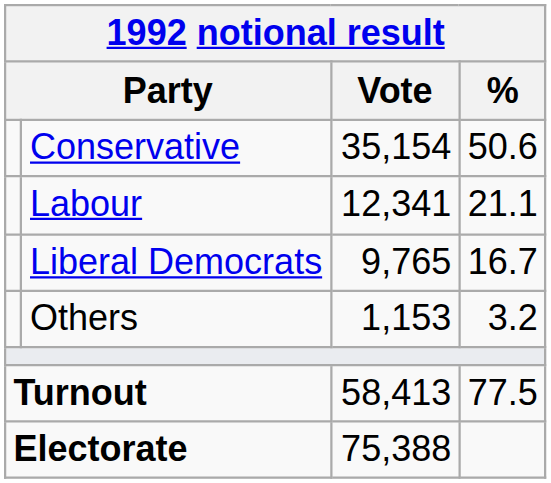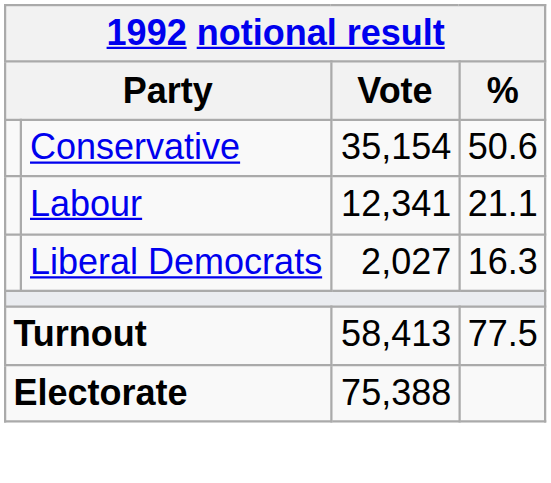 <table class="wikitable">
 <tr>
 <th colspan="4"><a href='#'>1992</a> <a href='#'>notional result</a></th>
 </tr>
 <tr>
 <th bgcolor="#DDDDFF" width="130px" colspan="2">Party</th>
 <th bgcolor="#DDDDFF" width="50px">Vote</th>
 <th bgcolor="#DDDDFF" width="30px">%</th>
 </tr>
 <tr>
 <td></td>
 <td><a href='#'>Conservative</a></td>
 <td align=right>35,154</td>
 <td align=right>50.6</td>
 </tr>
 <tr 35,154>
 <td></td>
 <td><a href='#'>Labour</a></td>
 <td align=right>12,341</td>
 <td align=right>21.1</td>
 </tr>
 <tr>
 <td></td>
 <td><a href='#'>Liberal Democrats</a></td>
-<td align=right>9,765</td>
-<td align=right>16.7</td>
-</tr>
-<tr>
-<td></td>
-<td>Others</td>
-<td align=right>1,153</td>
-<td align=right>3.2</td>
+<td align=right>2,027</td>
+<td align=right>16.3</td>
 </tr>
 <tr>
 <td colspan="4" bgcolor="#EAECF0"></td>
 </tr>
 <tr>
 <td colspan="2"><strong>Turnout</strong></td>
 <td align=right>58,413</td>
 <td align=right>77.5</td>
 </tr>
 <tr>
 <td colspan="2"><strong>Electorate</strong></td>
 <td align=right>75,388</td>
 </tr>
 </table>
